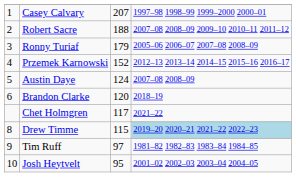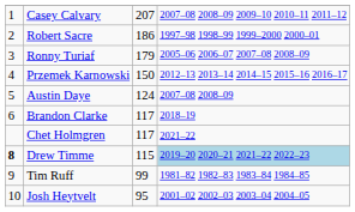 <table class="wikitable">
 <tr>
 </tr>
 <tr>
 <td>1</td>
 <td><a href='#'>Casey Calvary</a></td>
 <td>207</td>
-<td style="font-size:80%;"><a href='#'>1997–98</a> <a href='#'>1998–99</a> <a href='#'>1999–2000</a> <a href='#'>2000–01</a></td>
+<td style="font-size:80%;"><a href='#'>2007–08</a> <a href='#'>2008–09</a> <a href='#'>2009–10</a> <a href='#'>2010–11</a> <a href='#'>2011–12</a></td>
 </tr>
 <tr>
 <td>2</td>
 <td><a href='#'>Robert Sacre</a></td>
-<td>188</td>
-<td style="font-size:80%;"><a href='#'>2007–08</a> <a href='#'>2008–09</a> <a href='#'>2009–10</a> <a href='#'>2010–11</a> <a href='#'>2011–12</a></td>
+<td>186</td>
+<td style="font-size:80%;"><a href='#'>1997–98</a> <a href='#'>1998–99</a> <a href='#'>1999–2000</a> <a href='#'>2000–01</a></td>
 </tr>
 <tr>
 <td>3</td>
 <td><a href='#'>Ronny Turiaf</a></td>
 <td>179</td>
 <td style="font-size:80%;"><a href='#'>2005–06</a> <a href='#'>2006–07</a> <a href='#'>2007–08</a> <a href='#'>2008–09</a></td>
 </tr>
 <tr>
 <td>4</td>
 <td><a href='#'>Przemek Karnowski</a></td>
-<td>152</td>
+<td>150</td>
 <td style="font-size:80%;"><a href='#'>2012–13</a> <a href='#'>2013–14</a> <a href='#'>2014–15</a> <a href='#'>2015–16</a> <a href='#'>2016–17</a></td>
 </tr>
 <tr>
 <td>5</td>
 <td><a href='#'>Austin Daye</a></td>
 <td>124</td>
 <td style="font-size:80%;"><a href='#'>2007–08</a> <a href='#'>2008–09</a></td>
 </tr>
 <tr>
 <td>6</td>
 <td><a href='#'>Brandon Clarke</a></td>
-<td>120</td>
+<td>117</td>
 <td style="font-size:80%;"><a href='#'>2018–19</a></td>
 </tr>
 <tr>
 <td></td>
 <td><a href='#'>Chet Holmgren</a></td>
 <td>117</td>
 <td style="font-size:80%;"><a href='#'>2021–22</a></td>
 </tr>
 <tr>
-<td>8</td>
+<td><strong>8</strong></td>
 <td><a href='#'>Drew Timme</a></td>
 <td>115</td>
 <td style="background: lightblue; font-size:80%;"><a href='#'>2019–20</a> <a href='#'>2020–21</a> <a href='#'>2021–22</a> <a href='#'>2022–23</a></td>
 </tr>
 <tr>
 <td>9</td>
 <td>Tim Ruff</td>
-<td>97</td>
+<td>99</td>
 <td style="font-size:80%;"><a href='#'>1981–82</a> <a href='#'>1982–83</a> <a href='#'>1983–84</a> <a href='#'>1984–85</a></td>
 </tr>
 <tr>
 <td>10</td>
 <td><a href='#'>Josh Heytvelt</a></td>
 <td>95</td>
 <td style="font-size:80%;"><a href='#'>2001–02</a> <a href='#'>2002–03</a> <a href='#'>2003–04</a> <a href='#'>2004–05</a></td>
 </tr>
 </table>
